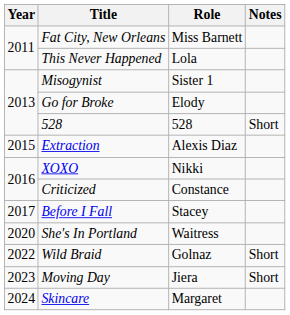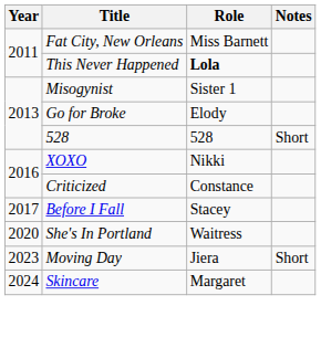 <table class="wikitable sortable">
 <tr>
 <th>Year</th>
 <th>Title</th>
 <th>Role</th>
 <th>Notes</th>
 </tr>
 <tr>
 <td rowspan="2">2011</td>
 <td><em>Fat City, New Orleans</em></td>
 <td>Miss Barnett</td>
 <td></td>
 </tr>
 <tr>
 <td><em>This Never Happened</em></td>
-<td>Lola</td>
+<td><strong>Lola</strong></td>
 <td></td>
 </tr>
 <tr>
 <td rowspan="3">2013</td>
 <td><em>Misogynist</em></td>
 <td>Sister 1</td>
 <td></td>
 </tr>
 <tr>
 <td><em>Go for Broke</em></td>
 <td>Elody</td>
 <td></td>
 </tr>
 <tr>
 <td><em>528</em></td>
 <td>528</td>
 <td>Short</td>
-</tr>
-<tr>
-<td>2015</td>
-<td><em><a href='#'>Extraction</a></em></td>
-<td>Alexis Diaz</td>
-<td></td>
 </tr>
 <tr>
 <td rowspan="2">2016</td>
 <td><em><a href='#'>XOXO</a></em></td>
 <td>Nikki</td>
 <td></td>
 </tr>
 <tr>
 <td><em>Criticized</em></td>
 <td>Constance</td>
 <td></td>
 </tr>
 <tr>
 <td>2017</td>
 <td><em><a href='#'>Before I Fall</a></em></td>
 <td>Stacey</td>
 <td></td>
 </tr>
 <tr>
 <td>2020</td>
 <td><em>She's In Portland</em></td>
 <td>Waitress</td>
 <td></td>
 </tr>
 <tr>
-<td>2022</td>
-<td><em>Wild Braid</em></td>
-<td>Golnaz</td>
-<td>Short</td>
-</tr>
-<tr>
 <td>2023</td>
 <td><em>Moving Day</em></td>
 <td>Jiera</td>
 <td>Short</td>
 </tr>
 <tr>
 <td>2024</td>
 <td><em><a href='#'>Skincare</a></em></td>
 <td>Margaret</td>
 <td></td>
 </tr>
 </table>
